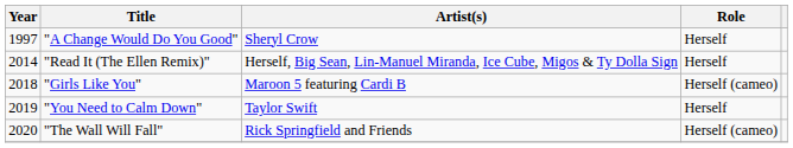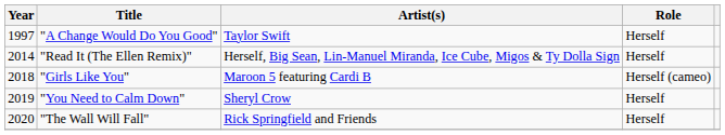 <table class="wikitable sortable">
 <tr>
 <th>Year</th>
 <th>Title</th>
 <th>Artist(s)</th>
 <th>Role</th>
 <th scope="col"></th>
 </tr>
 <tr>
 <td>1997</td>
 <td>"<a href='#'>A Change Would Do You Good</a>" </td>
-<td><a href='#'>Sheryl Crow</a></td>
+<td><a href='#'>Taylor Swift</a></td>
 <td>Herself</td>
 <td></td>
 </tr>
 <tr>
 <td>2014</td>
 <td>"Read It (The Ellen Remix)"</td>
 <td>Herself, <a href='#'>Big Sean</a>, <a href='#'>Lin-Manuel Miranda</a>, <a href='#'>Ice Cube</a>, <a href='#'>Migos</a> & <a href='#'>Ty Dolla Sign</a></td>
 <td>Herself</td>
 <td></td>
 </tr>
 <tr>
 <td>2018</td>
 <td>"<a href='#'>Girls Like You</a>" </td>
 <td><a href='#'>Maroon 5</a> featuring <a href='#'>Cardi B</a></td>
 <td>Herself (cameo)</td>
 <td></td>
 </tr>
 <tr>
 <td>2019</td>
 <td>"<a href='#'>You Need to Calm Down</a>"</td>
-<td><a href='#'>Taylor Swift</a></td>
+<td><a href='#'>Sheryl Crow</a></td>
 <td>Herself</td>
 <td></td>
 </tr>
 <tr>
 <td>2020</td>
 <td>"The Wall Will Fall"</td>
 <td><a href='#'>Rick Springfield</a> and Friends</td>
-<td>Herself (cameo)</td>
+<td>Herself</td>
 <td></td>
 </tr>
 <tr>
 </tr>
 </table>
